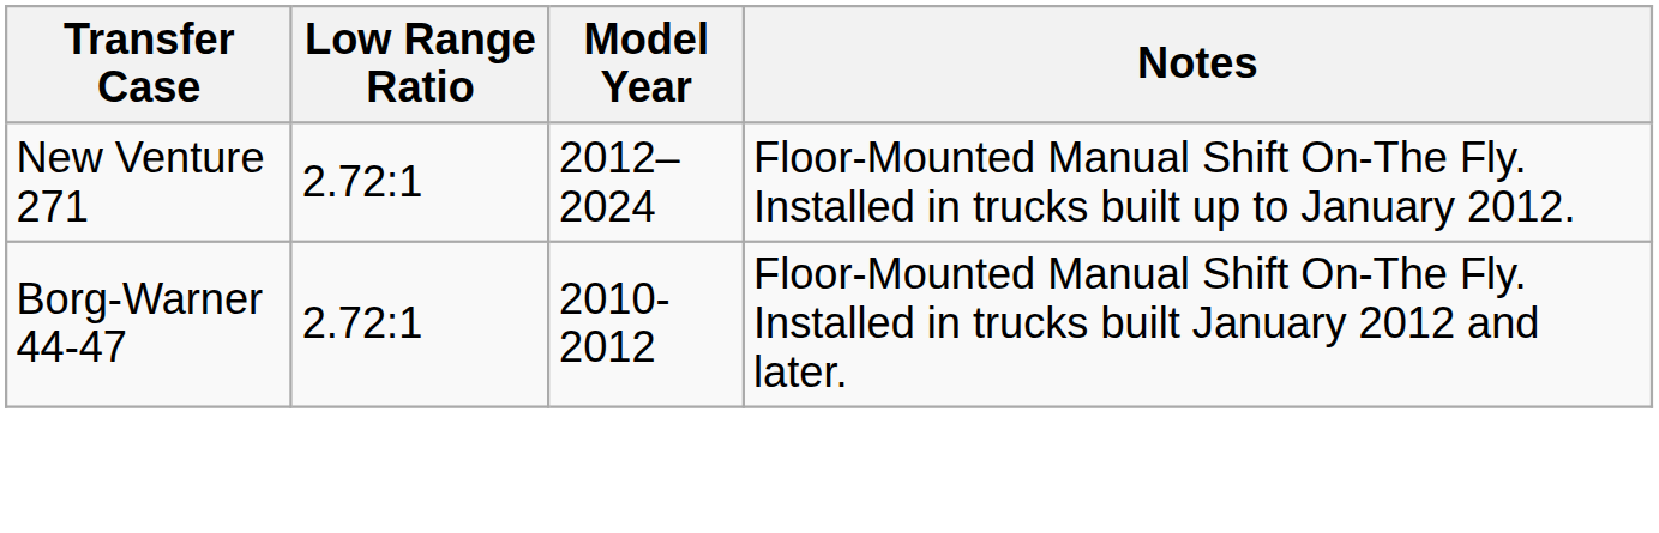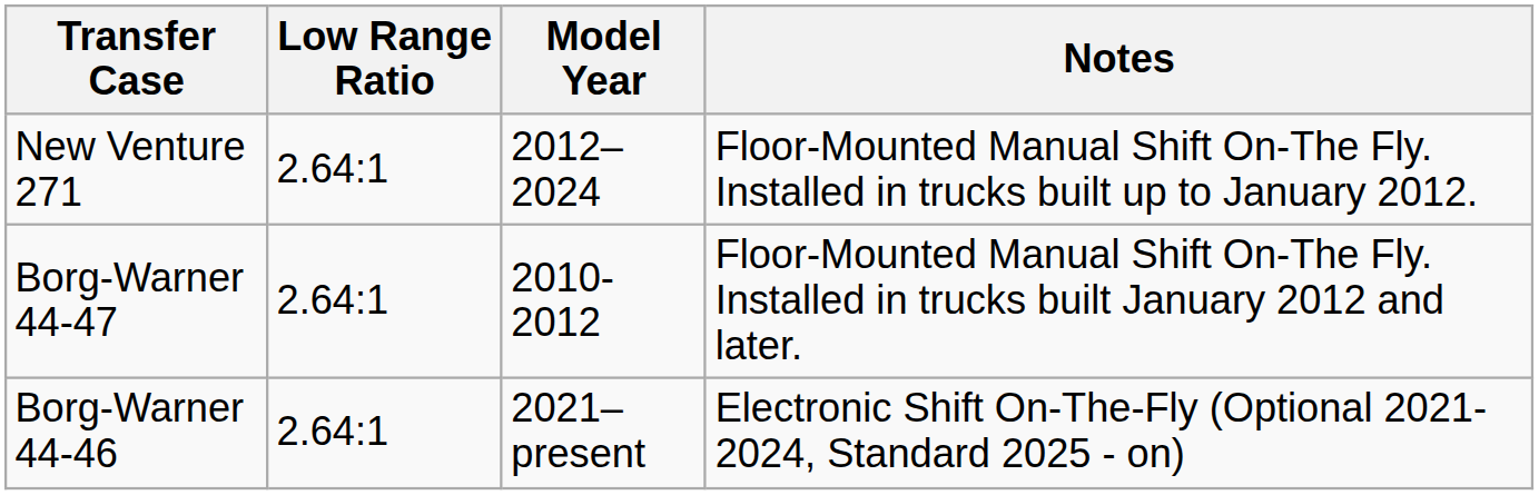 <table class="wikitable">
 <tr>
 <th>Transfer Case</th>
 <th>Low Range Ratio</th>
 <th>Model Year</th>
 <th>Notes</th>
 </tr>
 <tr>
 <td>New Venture 271</td>
-<td>2.72:1</td>
+<td>2.64:1</td>
 <td>2012–2024</td>
 <td>Floor-Mounted Manual Shift On-The Fly. Installed in trucks built up to January 2012.</td>
 </tr>
 <tr>
 <td>Borg-Warner 44-47</td>
-<td>2.72:1</td>
+<td>2.64:1</td>
 <td>2010-2012</td>
 <td>Floor-Mounted Manual Shift On-The Fly. Installed in trucks built January 2012 and later.</td>
 </tr>
+<tr>
+<td>Borg-Warner 44-46</td>
+<td>2.64:1</td>
+<td>2021–present</td>
+<td>Electronic Shift On-The-Fly (Optional 2021-2024, Standard 2025 - on)</td>
+</tr>
 </table>
